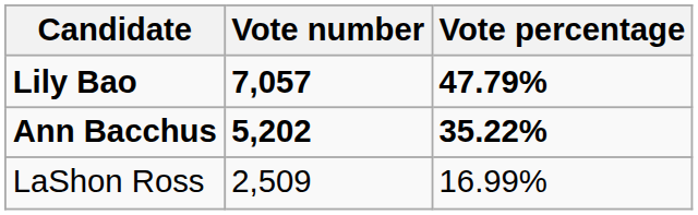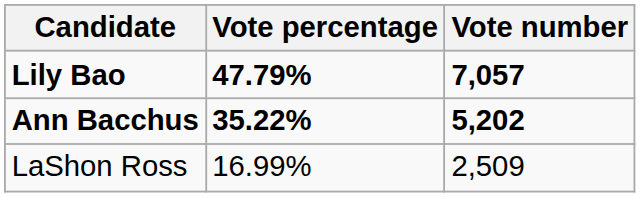 <table class="wikitable">
 <tr>
 <th>Candidate</th>
+<th>Vote percentage</th>
 <th>Vote number</th>
-<th>Vote percentage</th>
 </tr>
 <tr>
 <td><strong>Lily Bao</strong></td>
+<td><strong>47.79%</strong></td>
 <td><strong>7,057</strong></td>
-<td><strong>47.79%</strong></td>
 </tr>
 <tr>
 <td><strong>Ann Bacchus</strong></td>
+<td><strong>35.22%</strong></td>
 <td><strong>5,202</strong></td>
-<td><strong>35.22%</strong></td>
 </tr>
 <tr>
 <td>LaShon Ross</td>
+<td>16.99%</td>
 <td>2,509</td>
-<td>16.99%</td>
 </tr>
 </table>
